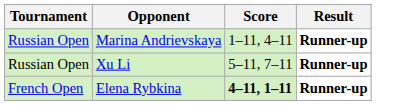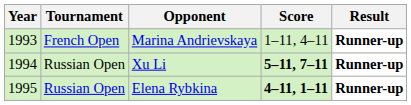 <table class="sortable wikitable" style="font-size: 90%;">
 <tr>
+<th>Year</th>
 <th>Tournament</th>
 <th>Opponent</th>
 <th>Score</th>
 <th>Result</th>
 </tr>
 <tr style="background:#D4F1C5">
-<td align="left"><a href='#'>Russian Open</a></td>
+<td align="center">1993</td>
+<td align="left"><a href='#'>French Open</a></td>
 <td align="left"> <a href='#'>Marina Andrievskaya</a></td>
 <td align="left">1–11, 4–11</td>
 <td style="text-align:left; background:white"> <strong>Runner-up</strong></td>
 </tr>
 <tr style="background:#D4F1C5">
+<td align="center">1994</td>
 <td align="left">Russian Open</td>
 <td align="left"> <a href='#'>Xu Li</a></td>
-<td align="left">5–11, 7–11</td>
+<td align="left"><strong>5–11, 7–11</strong></td>
 <td style="text-align:left; background:white"> <strong>Runner-up</strong></td>
 </tr>
 <tr style="background:#D4F1C5">
-<td align="left"><a href='#'>French Open</a></td>
+<td align="center">1995</td>
+<td align="left"><a href='#'>Russian Open</a></td>
 <td align="left"> <a href='#'>Elena Rybkina</a></td>
 <td align="left"><strong>4–11, 1–11</strong></td>
 <td style="text-align:left; background:white"> <strong>Runner-up</strong></td>
 </tr>
 </table>
